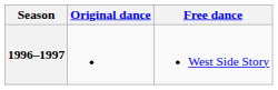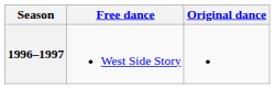 <table class=wikitable style=text-align:center>
 <tr>
 <th>Season</th>
+<th><a href='#'>Free dance</a></th>
 <th><a href='#'>Original dance</a></th>
-<th><a href='#'>Free dance</a></th>
 </tr>
 <tr>
 <th>1996–1997 <br> </th>
+<td><br><ul><li><a href='#'>West Side Story</a> <br></li></ul></td>
 <td><br><ul><li></li></ul></td>
-<td><br><ul><li><a href='#'>West Side Story</a> <br></li></ul></td>
 </tr>
 </table>
